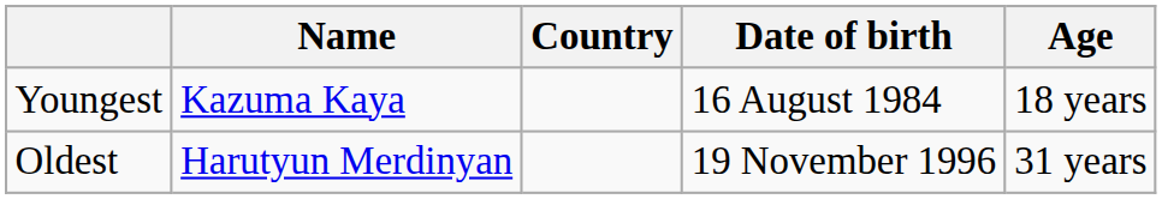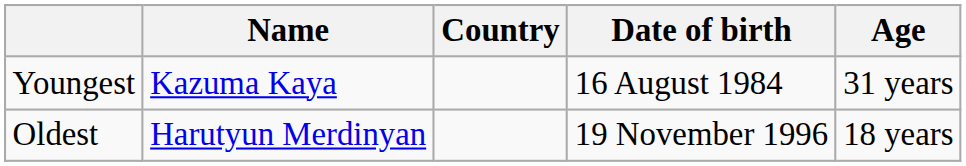 <table class="wikitable">
 <tr>
 <th></th>
 <th>Name</th>
 <th>Country</th>
 <th>Date of birth</th>
 <th>Age</th>
 </tr>
 <tr>
 <td>Youngest</td>
 <td><a href='#'>Kazuma Kaya</a></td>
 <td></td>
 <td>16 August 1984</td>
-<td>18 years</td>
+<td>31 years</td>
 </tr>
 <tr>
 <td>Oldest</td>
 <td><a href='#'>Harutyun Merdinyan</a></td>
 <td></td>
 <td>19 November 1996</td>
-<td>31 years</td>
+<td>18 years</td>
 </tr>
 </table>
